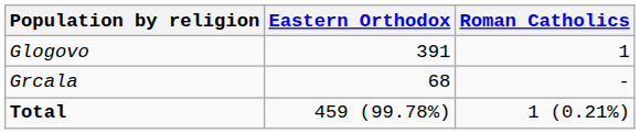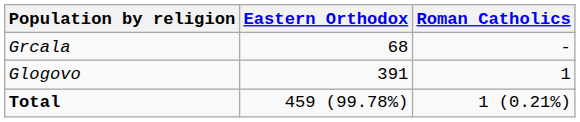 <table class="wikitable sortable">
 <tr>
 <th>Population by religion</th>
 <th><a href='#'>Eastern Orthodox</a></th>
 <th><a href='#'>Roman Catholics</a></th>
 </tr>
 <tr>
+<td><em>Grcala</em></td>
+<td align="right">68</td>
+<td align="right">-</td>
+</tr>
+<tr>
 <td><em>Glogovo</em></td>
 <td align="right">391</td>
 <td align="right">1</td>
-</tr>
-<tr>
-<td><em>Grcala</em></td>
-<td align="right">68</td>
-<td align="right">-</td>
 </tr>
 <tr>
 <td><strong>Total</strong></td>
 <td align="right">459 (99.78%)</td>
 <td align="right">1 (0.21%)</td>
 </tr>
 </table>
